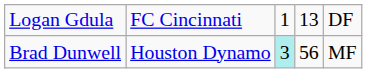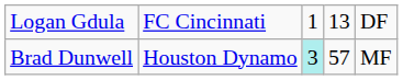 <table class="wikitable">
 <tr>
 <td><a href='#'>Logan Gdula</a></td>
 <td><a href='#'>FC Cincinnati</a></td>
 <td>1</td>
 <td>13</td>
 <td>DF</td>
 </tr>
 <tr>
 <td><a href='#'>Brad Dunwell</a></td>
 <td><a href='#'>Houston Dynamo</a></td>
 <td style="background: paleturquoise;">3</td>
-<td>56</td>
+<td>57</td>
 <td>MF</td>
 </tr>
 </table>
